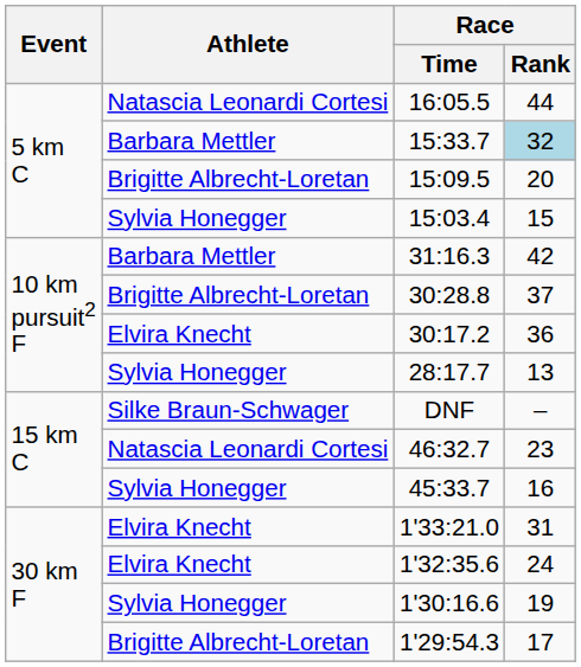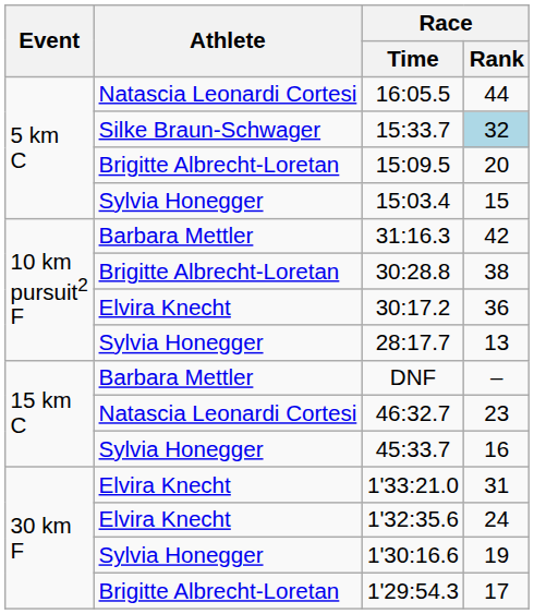 <table class="wikitable" border="1" style="font-size:90%">
 <tr>
 <th rowspan=2>Event</th>
 <th rowspan=2>Athlete</th>
 <th colspan=2>Race</th>
 </tr>
 <tr>
 <th>Time</th>
 <th>Rank</th>
 </tr>
 <tr>
 <td rowspan=4>5 km <br> C</td>
 <td><a href='#'>Natascia Leonardi Cortesi</a></td>
 <td align=center>16:05.5</td>
 <td align=center>44</td>
 </tr>
 <tr>
-<td><a href='#'>Barbara Mettler</a></td>
+<td><a href='#'>Silke Braun-Schwager</a></td>
 <td align=center>15:33.7</td>
 <td align=center style="background: lightblue;">32</td>
 </tr>
 <tr>
 <td><a href='#'>Brigitte Albrecht-Loretan</a></td>
 <td align=center>15:09.5</td>
 <td align=center>20</td>
 </tr>
 <tr>
 <td><a href='#'>Sylvia Honegger</a></td>
 <td align=center>15:03.4</td>
 <td align=center>15</td>
 </tr>
 <tr>
 <td rowspan=4>10 km <br> pursuit<sup>2</sup> <br> F</td>
 <td><a href='#'>Barbara Mettler</a></td>
 <td align=center>31:16.3</td>
 <td align=center>42</td>
 </tr>
 <tr>
 <td><a href='#'>Brigitte Albrecht-Loretan</a></td>
 <td align=center>30:28.8</td>
-<td align=center>37</td>
+<td align=center>38</td>
 </tr>
 <tr>
 <td><a href='#'>Elvira Knecht</a></td>
 <td align=center>30:17.2</td>
 <td align=center>36</td>
 </tr>
 <tr>
 <td><a href='#'>Sylvia Honegger</a></td>
 <td align=center>28:17.7</td>
 <td align=center>13</td>
 </tr>
 <tr>
 <td rowspan=3>15 km <br> C</td>
-<td><a href='#'>Silke Braun-Schwager</a></td>
+<td><a href='#'>Barbara Mettler</a></td>
 <td align=center>DNF</td>
 <td align=center>–</td>
 </tr>
 <tr>
 <td><a href='#'>Natascia Leonardi Cortesi</a></td>
 <td align=center>46:32.7</td>
 <td align=center>23</td>
 </tr>
 <tr>
 <td><a href='#'>Sylvia Honegger</a></td>
 <td align=center>45:33.7</td>
 <td align=center>16</td>
 </tr>
 <tr>
 <td rowspan=4>30 km <br> F</td>
 <td><a href='#'>Elvira Knecht</a></td>
 <td align=center>1'33:21.0</td>
 <td align=center>31</td>
 </tr>
 <tr>
 <td><a href='#'>Elvira Knecht</a></td>
 <td align=center>1'32:35.6</td>
 <td align=center>24</td>
 </tr>
 <tr>
 <td><a href='#'>Sylvia Honegger</a></td>
 <td align=center>1'30:16.6</td>
 <td align=center>19</td>
 </tr>
 <tr>
 <td><a href='#'>Brigitte Albrecht-Loretan</a></td>
 <td align=center>1'29:54.3</td>
 <td align=center>17</td>
 </tr>
 </table>
